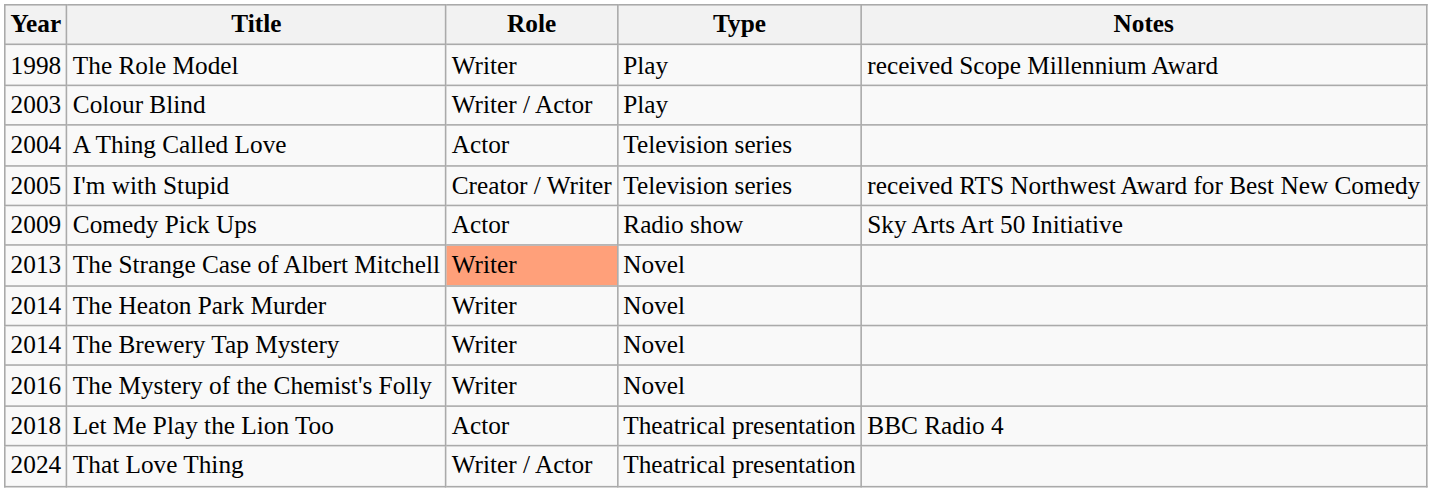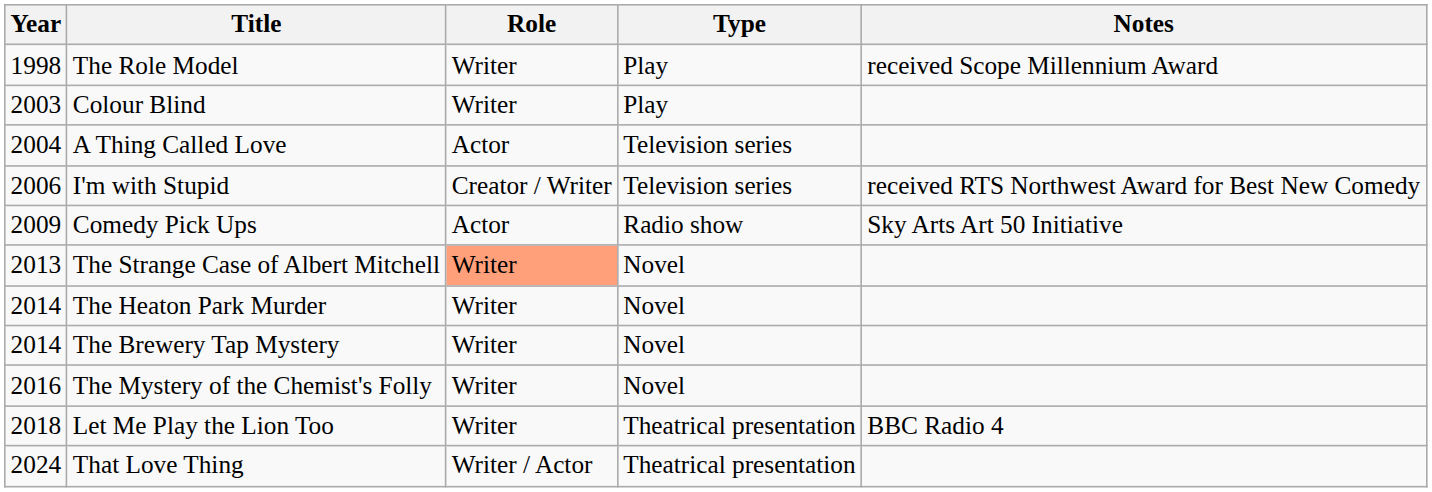 <table class="wikitable">
 <tr>
 <th>Year</th>
 <th>Title</th>
 <th>Role</th>
 <th>Type</th>
 <th>Notes</th>
 </tr>
 <tr>
 <td>1998</td>
 <td>The Role Model</td>
 <td>Writer</td>
 <td>Play</td>
 <td>received Scope Millennium Award</td>
 </tr>
 <tr>
 <td>2003</td>
 <td>Colour Blind</td>
-<td>Writer / Actor</td>
+<td>Writer</td>
 <td>Play</td>
 <td></td>
 </tr>
 <tr>
 <td>2004</td>
 <td>A Thing Called Love</td>
 <td>Actor</td>
 <td>Television series</td>
 <td></td>
 </tr>
 <tr>
-<td>2005</td>
+<td>2006</td>
 <td>I'm with Stupid</td>
 <td>Creator / Writer</td>
 <td>Television series</td>
 <td>received RTS Northwest Award for Best New Comedy</td>
 </tr>
 <tr>
 <td>2009</td>
 <td>Comedy Pick Ups</td>
 <td>Actor</td>
 <td>Radio show</td>
 <td>Sky Arts Art 50 Initiative</td>
 </tr>
 <tr>
 <td>2013</td>
 <td>The Strange Case of Albert Mitchell</td>
 <td style="background: lightsalmon;">Writer</td>
 <td>Novel</td>
 <td></td>
 </tr>
 <tr>
 <td>2014</td>
 <td>The Heaton Park Murder</td>
 <td>Writer</td>
 <td>Novel</td>
 <td></td>
 </tr>
 <tr>
 <td>2014</td>
 <td>The Brewery Tap Mystery</td>
 <td>Writer</td>
 <td>Novel</td>
 <td></td>
 </tr>
 <tr>
 <td>2016</td>
 <td>The Mystery of the Chemist's Folly</td>
 <td>Writer</td>
 <td>Novel</td>
 <td></td>
 </tr>
 <tr>
 <td>2018</td>
 <td>Let Me Play the Lion Too</td>
-<td>Actor</td>
+<td>Writer</td>
 <td>Theatrical presentation</td>
 <td>BBC Radio 4</td>
 </tr>
 <tr>
 <td>2024</td>
 <td>That Love Thing</td>
 <td>Writer / Actor</td>
 <td>Theatrical presentation</td>
 <td></td>
 </tr>
 </table>
